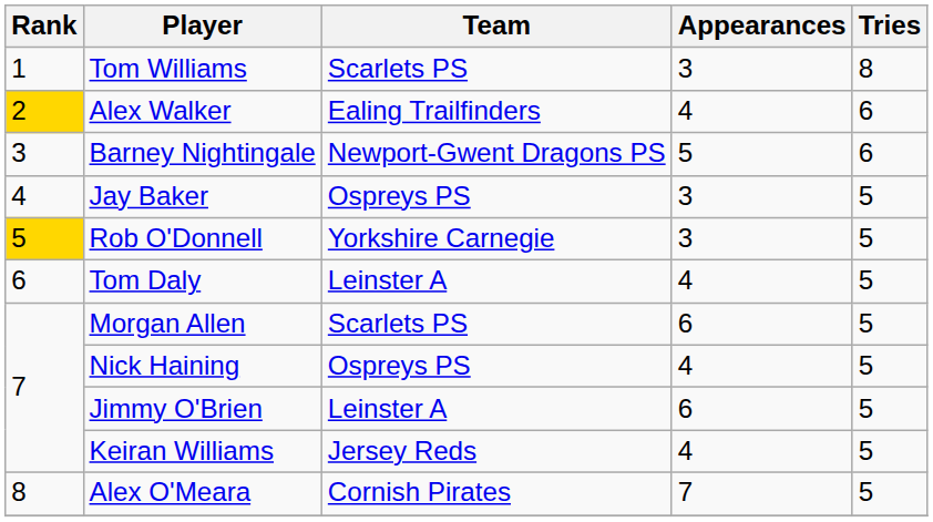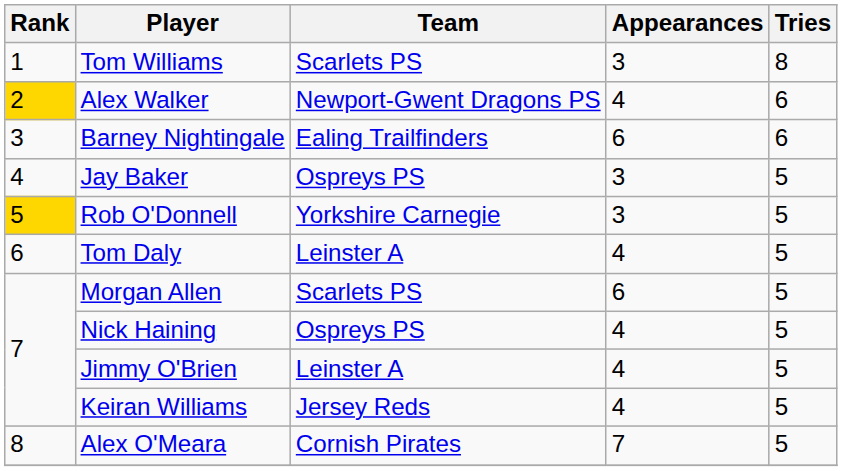 <table class="wikitable">
 <tr>
 <th>Rank</th>
 <th>Player</th>
 <th>Team</th>
 <th>Appearances</th>
 <th>Tries</th>
 </tr>
 <tr>
 <td>1</td>
 <td> <a href='#'>Tom Williams</a></td>
 <td><a href='#'>Scarlets PS</a></td>
 <td>3</td>
 <td>8</td>
 </tr>
 <tr>
 <td style="background: gold;">2</td>
 <td> <a href='#'>Alex Walker</a></td>
-<td><a href='#'>Ealing Trailfinders</a></td>
+<td><a href='#'>Newport-Gwent Dragons PS</a></td>
 <td>4</td>
 <td>6</td>
 </tr>
 <tr>
 <td>3</td>
 <td> <a href='#'>Barney Nightingale</a></td>
-<td><a href='#'>Newport-Gwent Dragons PS</a></td>
-<td>5</td>
+<td><a href='#'>Ealing Trailfinders</a></td>
+<td>6</td>
 <td>6</td>
 </tr>
 <tr>
 <td>4</td>
 <td> <a href='#'>Jay Baker</a></td>
 <td><a href='#'>Ospreys PS</a></td>
 <td>3</td>
 <td>5</td>
 </tr>
 <tr>
 <td style="background: gold;">5</td>
 <td> <a href='#'>Rob O'Donnell</a></td>
 <td><a href='#'>Yorkshire Carnegie</a></td>
 <td>3</td>
 <td>5</td>
 </tr>
 <tr>
 <td>6</td>
 <td> <a href='#'>Tom Daly</a></td>
 <td><a href='#'>Leinster A</a></td>
 <td>4</td>
 <td>5</td>
 </tr>
 <tr>
 <td rowspan="4">7</td>
 <td> <a href='#'>Morgan Allen</a></td>
 <td><a href='#'>Scarlets PS</a></td>
 <td>6</td>
 <td>5</td>
 </tr>
 <tr>
 <td> <a href='#'>Nick Haining</a></td>
 <td><a href='#'>Ospreys PS</a></td>
 <td>4</td>
 <td>5</td>
 </tr>
 <tr>
 <td> <a href='#'>Jimmy O'Brien</a></td>
 <td><a href='#'>Leinster A</a></td>
-<td>6</td>
+<td>4</td>
 <td>5</td>
 </tr>
 <tr>
 <td> <a href='#'>Keiran Williams</a></td>
 <td><a href='#'>Jersey Reds</a></td>
 <td>4</td>
 <td>5</td>
 </tr>
 <tr>
 <td>8</td>
 <td> <a href='#'>Alex O'Meara</a></td>
 <td><a href='#'>Cornish Pirates</a></td>
 <td>7</td>
 <td>5</td>
 </tr>
 <tr>
 </tr>
 </table>
